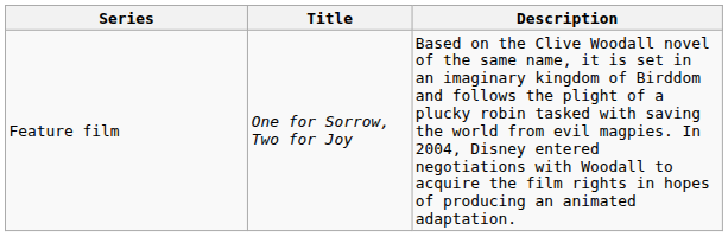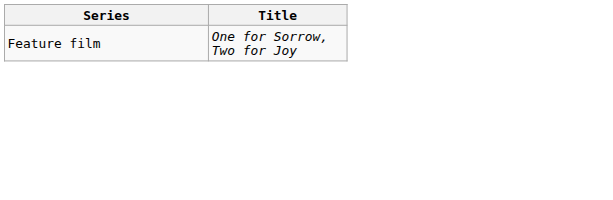 <table class="wikitable">
 <tr>
 <th style="width:150pt;">Series</th>
 <th style="width:100pt;">Title</th>
-<th>Description</th>
 </tr>
 <tr>
 <td>Feature film</td>
 <td><em>One for Sorrow, Two for Joy</em></td>
-<td>Based on the Clive Woodall novel of the same name, it is set in an imaginary kingdom of Birddom and follows the plight of a plucky robin tasked with saving the world from evil magpies. In 2004, Disney entered negotiations with Woodall to acquire the film rights in hopes of producing an animated adaptation.</td>
 </tr>
 </table>
